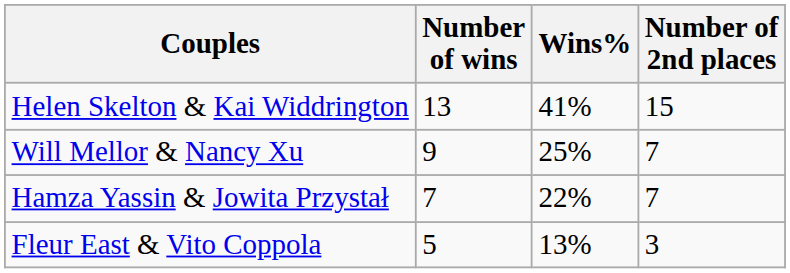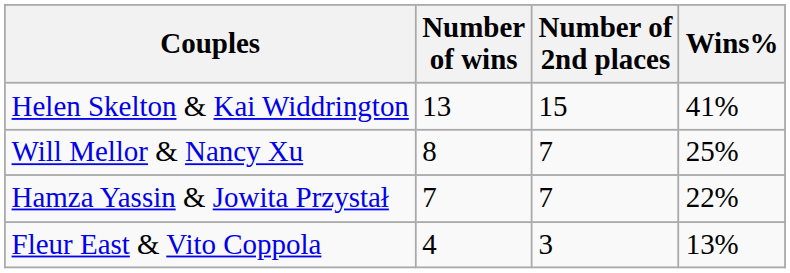 <table class="wikitable">
 <tr>
 <th>Couples</th>
 <th>Number<br>of wins</th>
+<th>Number of<br>2nd places</th>
 <th>Wins%</th>
-<th>Number of<br>2nd places</th>
 </tr>
 <tr>
 <td><a href='#'>Helen Skelton</a> & <a href='#'>Kai Widdrington</a></td>
 <td>13</td>
+<td>15</td>
 <td>41%</td>
-<td>15</td>
 </tr>
 <tr>
 <td><a href='#'>Will Mellor</a> & <a href='#'>Nancy Xu</a></td>
-<td>9</td>
+<td>8</td>
+<td>7</td>
 <td>25%</td>
-<td>7</td>
 </tr>
 <tr>
 <td><a href='#'>Hamza Yassin</a> & <a href='#'>Jowita Przystał</a></td>
 <td>7</td>
+<td>7</td>
 <td>22%</td>
-<td>7</td>
 </tr>
 <tr>
 <td><a href='#'>Fleur East</a> & <a href='#'>Vito Coppola</a></td>
-<td>5</td>
+<td>4</td>
+<td>3</td>
 <td>13%</td>
-<td>3</td>
 </tr>
 </table>
